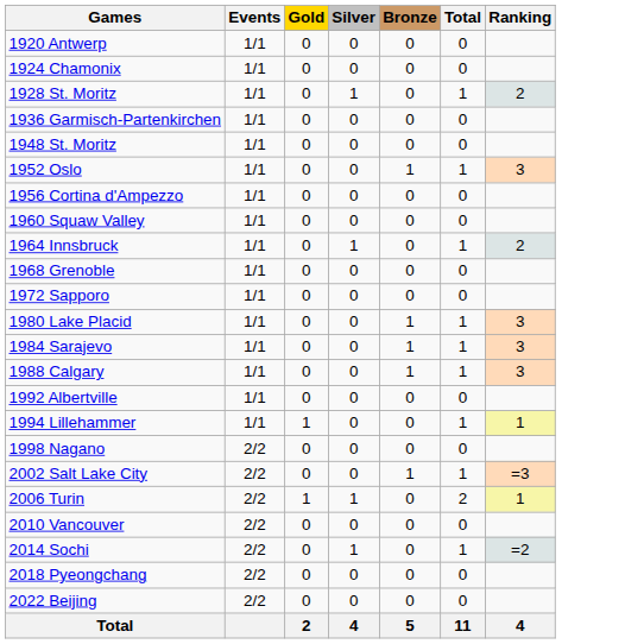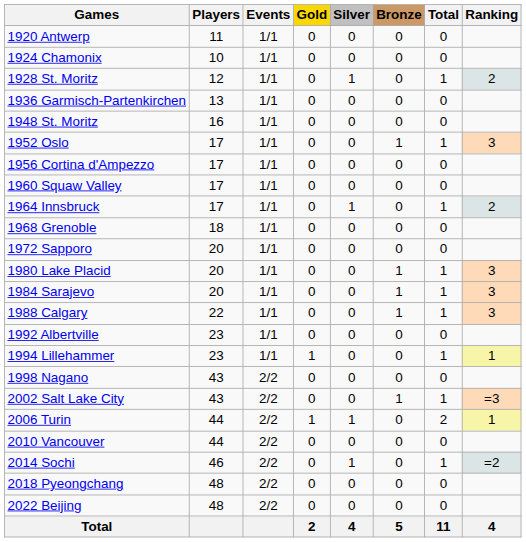 <table class="wikitable sortable" style="text-align:center">
 <tr>
 <th>Games</th>
+<th>Players</th>
 <th>Events</th>
 <th style="background-color:gold;">Gold</th>
 <th style="background-color:silver;">Silver</th>
 <th style="background-color:#c96;">Bronze</th>
 <th>Total</th>
 <th>Ranking</th>
 </tr>
 <tr>
 <td align=left><a href='#'>1920 Antwerp</a></td>
+<td>11</td>
 <td>1/1</td>
 <td>0</td>
 <td>0</td>
 <td>0</td>
 <td>0</td>
 <td></td>
 </tr>
 <tr>
 <td align=left><a href='#'>1924 Chamonix</a></td>
+<td>10</td>
 <td>1/1</td>
 <td>0</td>
 <td>0</td>
 <td>0</td>
 <td>0</td>
 <td></td>
 </tr>
 <tr>
 <td align=left><a href='#'>1928 St. Moritz</a></td>
+<td>12</td>
 <td>1/1</td>
 <td>0</td>
 <td>1</td>
 <td>0</td>
 <td>1</td>
 <td bgcolor=dce5e5>2</td>
 </tr>
 <tr>
 <td align=left><a href='#'>1936 Garmisch-Partenkirchen</a></td>
+<td>13</td>
 <td>1/1</td>
 <td>0</td>
 <td>0</td>
 <td>0</td>
 <td>0</td>
 <td></td>
 </tr>
 <tr>
 <td align=left><a href='#'>1948 St. Moritz</a></td>
+<td>16</td>
 <td>1/1</td>
 <td>0</td>
 <td>0</td>
 <td>0</td>
 <td>0</td>
 <td></td>
 </tr>
 <tr>
 <td align=left><a href='#'>1952 Oslo</a></td>
+<td>17</td>
 <td>1/1</td>
 <td>0</td>
 <td>0</td>
 <td>1</td>
 <td>1</td>
 <td bgcolor=ffdab9>3</td>
 </tr>
 <tr>
 <td align=left><a href='#'>1956 Cortina d'Ampezzo</a></td>
+<td>17</td>
 <td>1/1</td>
 <td>0</td>
 <td>0</td>
 <td>0</td>
 <td>0</td>
 <td></td>
 </tr>
 <tr>
 <td align=left><a href='#'>1960 Squaw Valley</a></td>
+<td>17</td>
 <td>1/1</td>
 <td>0</td>
 <td>0</td>
 <td>0</td>
 <td>0</td>
 <td></td>
 </tr>
 <tr>
 <td align=left><a href='#'>1964 Innsbruck</a></td>
+<td>17</td>
 <td>1/1</td>
 <td>0</td>
 <td>1</td>
 <td>0</td>
 <td>1</td>
 <td bgcolor=dce5e5>2</td>
 </tr>
 <tr>
 <td align=left><a href='#'>1968 Grenoble</a></td>
+<td>18</td>
 <td>1/1</td>
 <td>0</td>
 <td>0</td>
 <td>0</td>
 <td>0</td>
 <td></td>
 </tr>
 <tr>
 <td align=left><a href='#'>1972 Sapporo</a></td>
+<td>20</td>
 <td>1/1</td>
 <td>0</td>
 <td>0</td>
 <td>0</td>
 <td>0</td>
 <td></td>
 </tr>
 <tr>
 <td align=left><a href='#'>1980 Lake Placid</a></td>
+<td>20</td>
 <td>1/1</td>
 <td>0</td>
 <td>0</td>
 <td>1</td>
 <td>1</td>
 <td bgcolor=ffdab9>3</td>
 </tr>
 <tr>
 <td align=left><a href='#'>1984 Sarajevo</a></td>
+<td>20</td>
 <td>1/1</td>
 <td>0</td>
 <td>0</td>
 <td>1</td>
 <td>1</td>
 <td bgcolor=ffdab9>3</td>
 </tr>
 <tr>
 <td align=left><a href='#'>1988 Calgary</a></td>
+<td>22</td>
 <td>1/1</td>
 <td>0</td>
 <td>0</td>
 <td>1</td>
 <td>1</td>
 <td bgcolor=ffdab9>3</td>
 </tr>
 <tr>
 <td align=left><a href='#'>1992 Albertville</a></td>
+<td>23</td>
 <td>1/1</td>
 <td>0</td>
 <td>0</td>
 <td>0</td>
 <td>0</td>
 <td></td>
 </tr>
 <tr>
 <td align=left><a href='#'>1994 Lillehammer</a></td>
+<td>23</td>
 <td>1/1</td>
 <td>1</td>
 <td>0</td>
 <td>0</td>
 <td>1</td>
 <td bgcolor=F7F6A8>1</td>
 </tr>
 <tr>
 <td align=left><a href='#'>1998 Nagano</a></td>
+<td>43</td>
 <td>2/2</td>
 <td>0</td>
 <td>0</td>
 <td>0</td>
 <td>0</td>
 <td></td>
 </tr>
 <tr>
 <td align=left><a href='#'>2002 Salt Lake City</a></td>
+<td>43</td>
 <td>2/2</td>
 <td>0</td>
 <td>0</td>
 <td>1</td>
 <td>1</td>
 <td bgcolor=ffdab9>=3</td>
 </tr>
 <tr>
 <td align=left><a href='#'>2006 Turin</a></td>
+<td>44</td>
 <td>2/2</td>
 <td>1</td>
 <td>1</td>
 <td>0</td>
 <td>2</td>
 <td bgcolor=F7F6A8>1</td>
 </tr>
 <tr>
 <td align=left><a href='#'>2010 Vancouver</a></td>
+<td>44</td>
 <td>2/2</td>
 <td>0</td>
 <td>0</td>
 <td>0</td>
 <td>0</td>
 <td></td>
 </tr>
 <tr>
 <td align=left><a href='#'>2014 Sochi</a></td>
+<td>46</td>
 <td>2/2</td>
 <td>0</td>
 <td>1</td>
 <td>0</td>
 <td>1</td>
 <td bgcolor=dce5e5>=2</td>
 </tr>
 <tr>
 <td align=left><a href='#'>2018 Pyeongchang</a></td>
+<td>48</td>
 <td>2/2</td>
 <td>0</td>
 <td>0</td>
 <td>0</td>
 <td>0</td>
 <td></td>
 </tr>
 <tr>
 <td align=left><a href='#'>2022 Beijing</a></td>
+<td>48</td>
 <td>2/2</td>
 <td>0</td>
 <td>0</td>
 <td>0</td>
 <td>0</td>
 <td></td>
 </tr>
 <tr>
 <th>Total</th>
 <th></th>
+<th></th>
 <th>2</th>
 <th>4</th>
 <th>5</th>
 <th>11</th>
 <th>4</th>
 </tr>
 </table>
